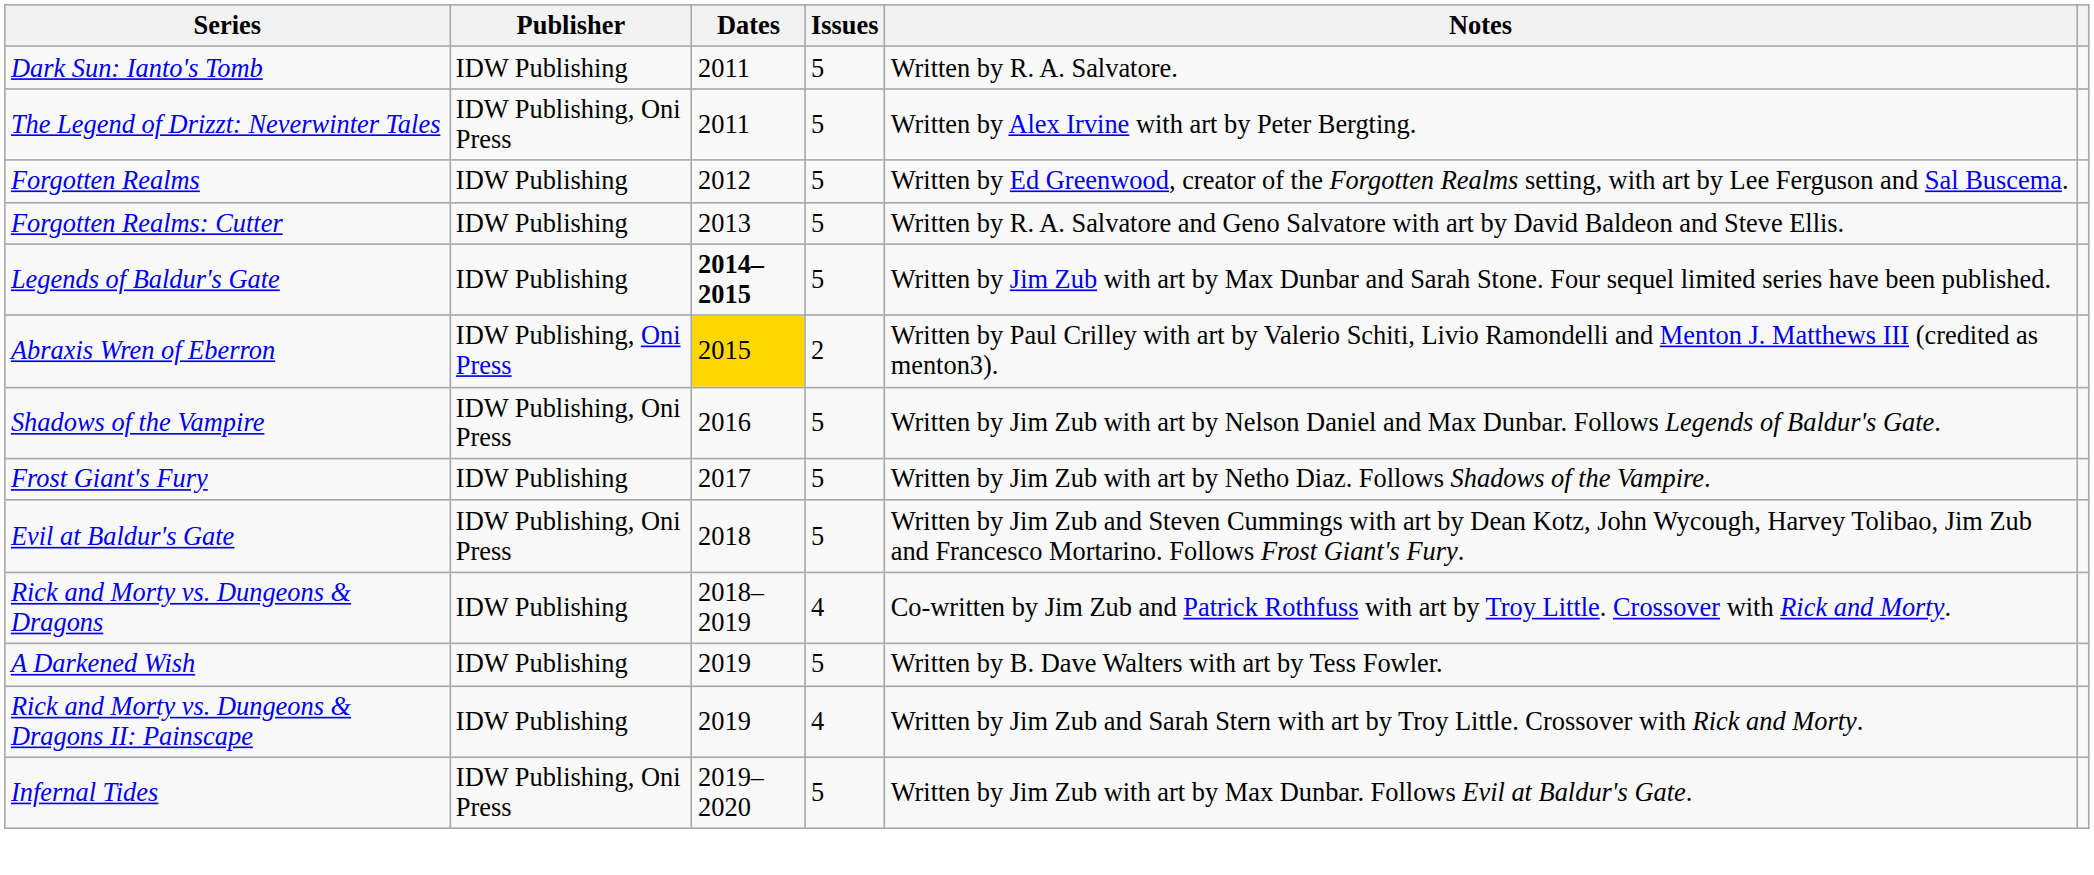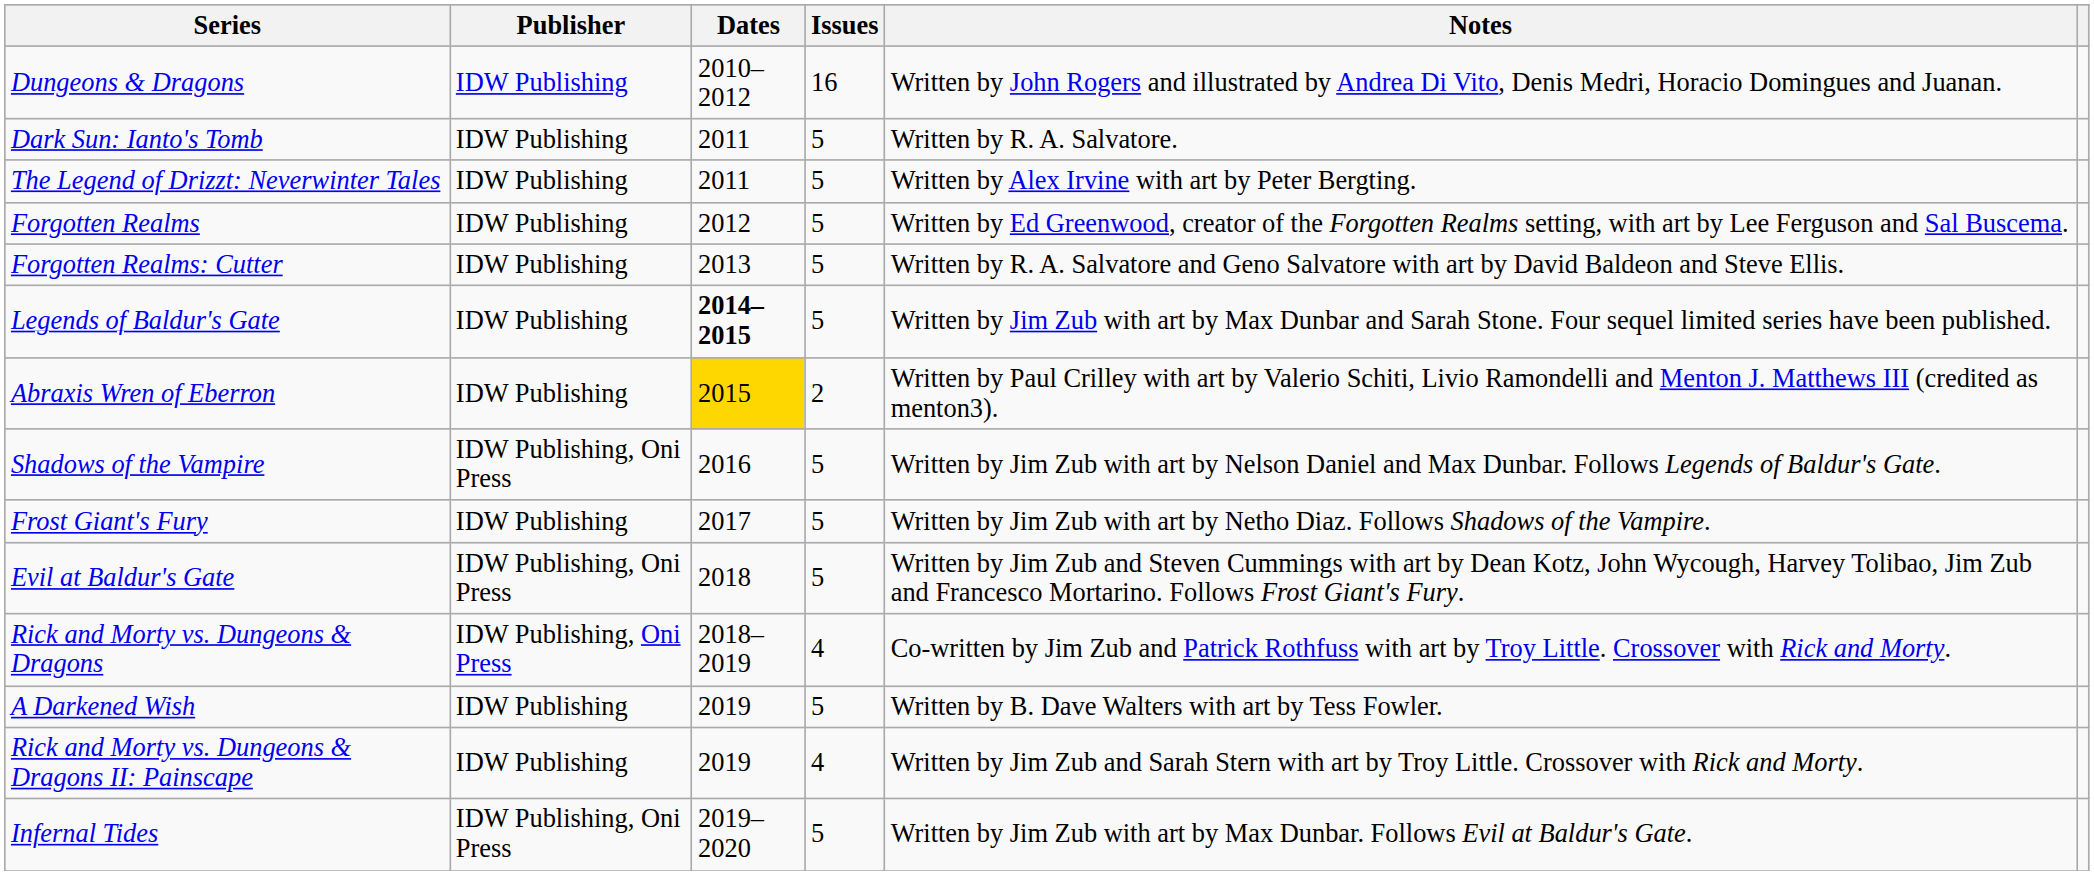 <table class="wikitable sortable" width=100%>
 <tr>
 <th>Series</th>
 <th>Publisher</th>
 <th>Dates</th>
 <th>Issues</th>
 <th class=unsortable>Notes</th>
 <th class=unsortable></th>
+</tr>
+<tr>
+<td><em><a href='#'>Dungeons & Dragons</a></em></td>
+<td><a href='#'>IDW Publishing</a></td>
+<td>2010–2012</td>
+<td>16</td>
+<td>Written by <a href='#'>John Rogers</a> and illustrated by <a href='#'>Andrea Di Vito</a>, Denis Medri, Horacio Domingues and Juanan.</td>
+<td></td>
 </tr>
 <tr>
 <td><em><a href='#'>Dark Sun: Ianto's Tomb</a></em></td>
 <td>IDW Publishing</td>
 <td>2011</td>
 <td>5</td>
 <td>Written by R. A. Salvatore.</td>
 <td></td>
 </tr>
 <tr>
 <td><em><a href='#'>The Legend of Drizzt: Neverwinter Tales</a></em></td>
-<td>IDW Publishing, Oni Press</td>
+<td>IDW Publishing</td>
 <td>2011</td>
 <td>5</td>
 <td>Written by <a href='#'>Alex Irvine</a> with art by Peter Bergting.</td>
 <td></td>
 </tr>
 <tr>
 <td><em><a href='#'>Forgotten Realms</a></em></td>
 <td>IDW Publishing</td>
 <td>2012</td>
 <td>5</td>
 <td>Written by <a href='#'>Ed Greenwood</a>, creator of the <em>Forgotten Realms</em> setting, with art by Lee Ferguson and <a href='#'>Sal Buscema</a>.</td>
 <td></td>
 </tr>
 <tr>
 <td><em><a href='#'>Forgotten Realms: Cutter</a></em></td>
 <td>IDW Publishing</td>
 <td>2013</td>
 <td>5</td>
 <td>Written by R. A. Salvatore and Geno Salvatore with art by David Baldeon and Steve Ellis.</td>
 <td></td>
 </tr>
 <tr>
 <td><em><a href='#'>Legends of Baldur's Gate</a></em></td>
 <td>IDW Publishing</td>
 <td><strong>2014–2015</strong></td>
 <td>5</td>
 <td>Written by <a href='#'>Jim Zub</a> with art by Max Dunbar and Sarah Stone. Four sequel limited series have been published.</td>
 <td></td>
 </tr>
 <tr>
 <td><em><a href='#'>Abraxis Wren of Eberron</a></em></td>
-<td>IDW Publishing, <a href='#'>Oni Press</a></td>
+<td>IDW Publishing</td>
 <td style="background: gold;">2015</td>
 <td>2</td>
 <td>Written by Paul Crilley with art by Valerio Schiti, Livio Ramondelli and <a href='#'>Menton J. Matthews III</a> (credited as menton3).</td>
 <td></td>
 </tr>
 <tr>
 <td><em><a href='#'>Shadows of the Vampire</a></em></td>
 <td>IDW Publishing, Oni Press</td>
 <td>2016</td>
 <td>5</td>
 <td>Written by Jim Zub with art by Nelson Daniel and Max Dunbar. Follows <em>Legends of Baldur's Gate</em>.</td>
 <td></td>
 </tr>
 <tr>
 <td><em><a href='#'>Frost Giant's Fury</a></em></td>
 <td>IDW Publishing</td>
 <td>2017</td>
 <td>5</td>
 <td>Written by Jim Zub with art by Netho Diaz. Follows <em>Shadows of the Vampire</em>.</td>
 <td></td>
 </tr>
 <tr>
 <td><em><a href='#'>Evil at Baldur's Gate</a></em></td>
 <td>IDW Publishing, Oni Press</td>
 <td>2018</td>
 <td>5</td>
 <td>Written by Jim Zub and Steven Cummings with art by Dean Kotz, John Wycough, Harvey Tolibao, Jim Zub and Francesco Mortarino. Follows <em>Frost Giant's Fury</em>.</td>
 <td></td>
 </tr>
 <tr>
 <td><em><a href='#'>Rick and Morty vs. Dungeons & Dragons</a></em></td>
-<td>IDW Publishing</td>
+<td>IDW Publishing, <a href='#'>Oni Press</a></td>
 <td>2018–2019</td>
 <td>4</td>
 <td>Co-written by Jim Zub and <a href='#'>Patrick Rothfuss</a> with art by <a href='#'>Troy Little</a>. <a href='#'>Crossover</a> with <em><a href='#'>Rick and Morty</a></em>.</td>
 <td></td>
 </tr>
 <tr>
 <td><em><a href='#'>A Darkened Wish</a></em></td>
 <td>IDW Publishing</td>
 <td>2019</td>
 <td>5</td>
 <td>Written by B. Dave Walters with art by Tess Fowler.</td>
 <td></td>
 </tr>
 <tr>
 <td><em><a href='#'>Rick and Morty vs. Dungeons & Dragons II: Painscape</a></em></td>
 <td>IDW Publishing</td>
 <td>2019</td>
 <td>4</td>
 <td>Written by Jim Zub and Sarah Stern with art by Troy Little. Crossover with <em>Rick and Morty</em>.</td>
 <td></td>
 </tr>
 <tr>
 <td><em><a href='#'>Infernal Tides</a></em></td>
 <td>IDW Publishing, Oni Press</td>
 <td>2019–2020</td>
 <td>5</td>
 <td>Written by Jim Zub with art by Max Dunbar. Follows <em>Evil at Baldur's Gate</em>.</td>
 <td></td>
 </tr>
 </table>
